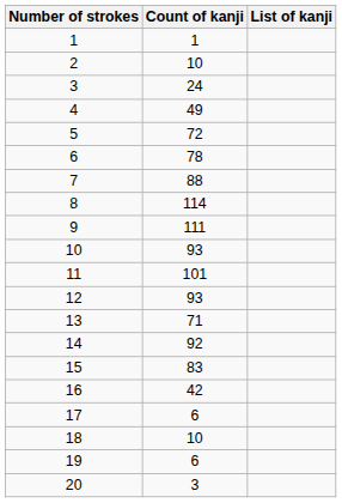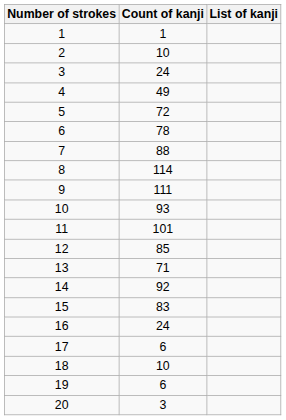 <table class="wikitable mw-collapsible mw-collapsed" style="text-align:center;">
 <tr>
 <th>Number of strokes</th>
 <th>Count of kanji</th>
 <th>List of kanji</th>
 </tr>
 <tr>
 <td>1</td>
 <td>1</td>
 <td></td>
 </tr>
 <tr>
 <td>2</td>
 <td>10</td>
 <td></td>
 </tr>
 <tr>
 <td>3</td>
 <td>24</td>
 <td></td>
 </tr>
 <tr>
 <td>4</td>
 <td>49</td>
 <td></td>
 </tr>
 <tr>
 <td>5</td>
 <td>72</td>
 <td></td>
 </tr>
 <tr>
 <td>6</td>
 <td>78</td>
 <td></td>
 </tr>
 <tr>
 <td>7</td>
 <td>88</td>
 <td></td>
 </tr>
 <tr>
 <td>8</td>
 <td>114</td>
 <td></td>
 </tr>
 <tr>
 <td>9</td>
 <td>111</td>
 <td></td>
 </tr>
 <tr>
 <td>10</td>
 <td>93</td>
 <td></td>
 </tr>
 <tr>
 <td>11</td>
 <td>101</td>
 <td></td>
 </tr>
 <tr>
 <td>12</td>
-<td>93</td>
+<td>85</td>
 <td></td>
 </tr>
 <tr>
 <td>13</td>
 <td>71</td>
 <td></td>
 </tr>
 <tr>
 <td>14</td>
 <td>92</td>
 <td></td>
 </tr>
 <tr>
 <td>15</td>
 <td>83</td>
 <td></td>
 </tr>
 <tr>
 <td>16</td>
-<td>42</td>
+<td>24</td>
 <td></td>
 </tr>
 <tr>
 <td>17</td>
 <td>6</td>
 <td></td>
 </tr>
 <tr>
 <td>18</td>
 <td>10</td>
 <td></td>
 </tr>
 <tr>
 <td>19</td>
 <td>6</td>
 <td></td>
 </tr>
 <tr>
 <td>20</td>
 <td>3</td>
 <td></td>
 </tr>
 </table>
